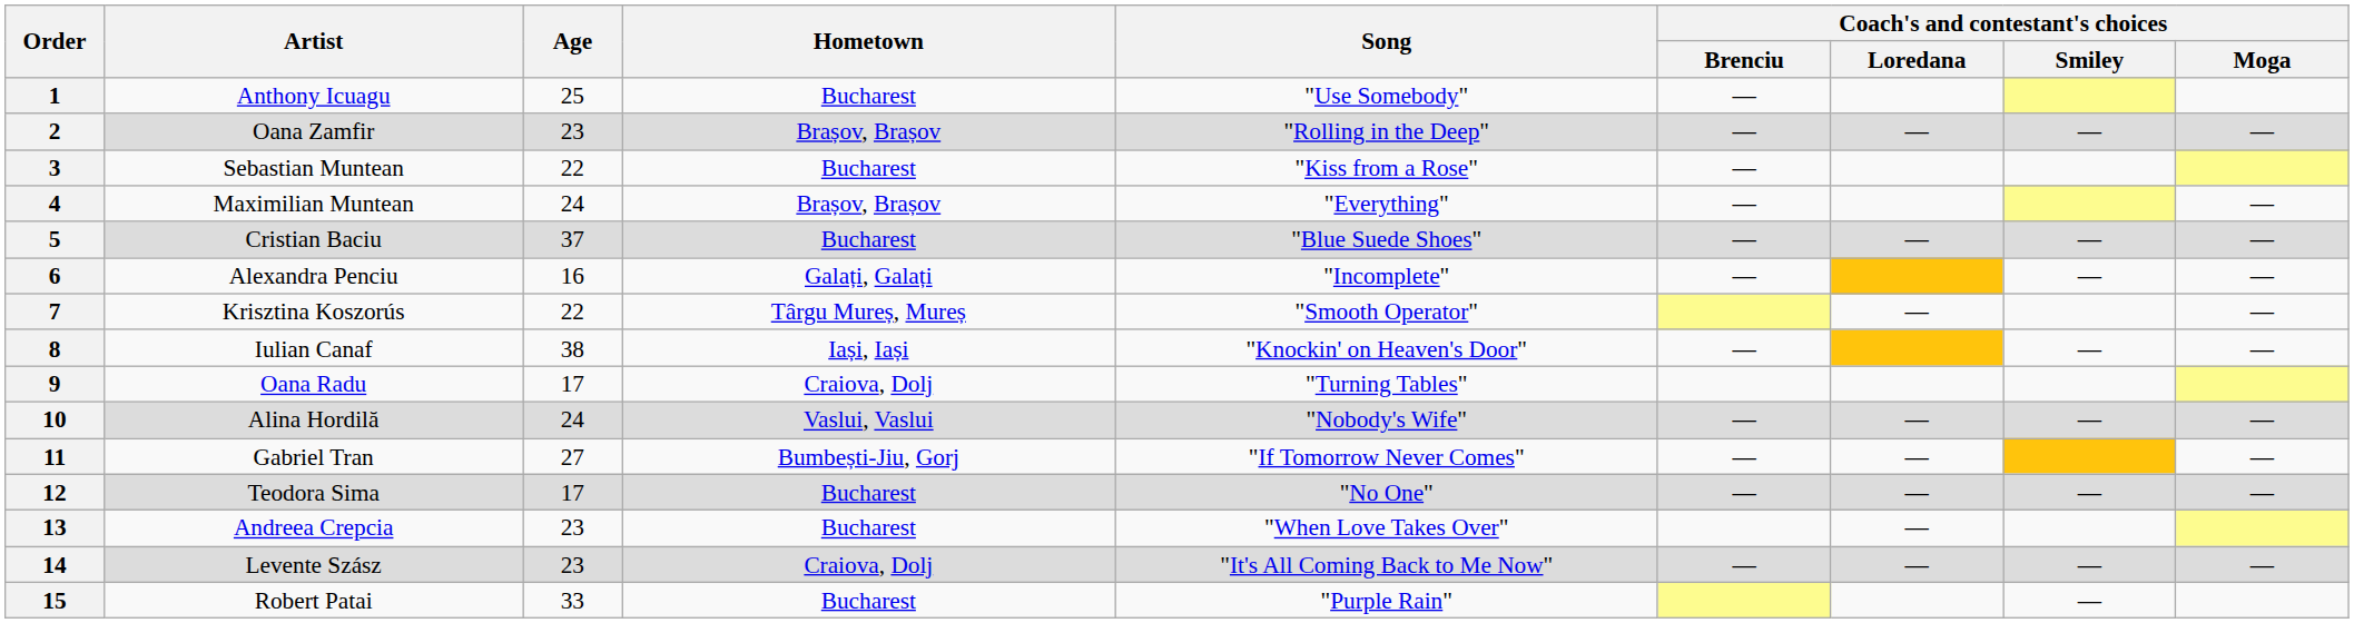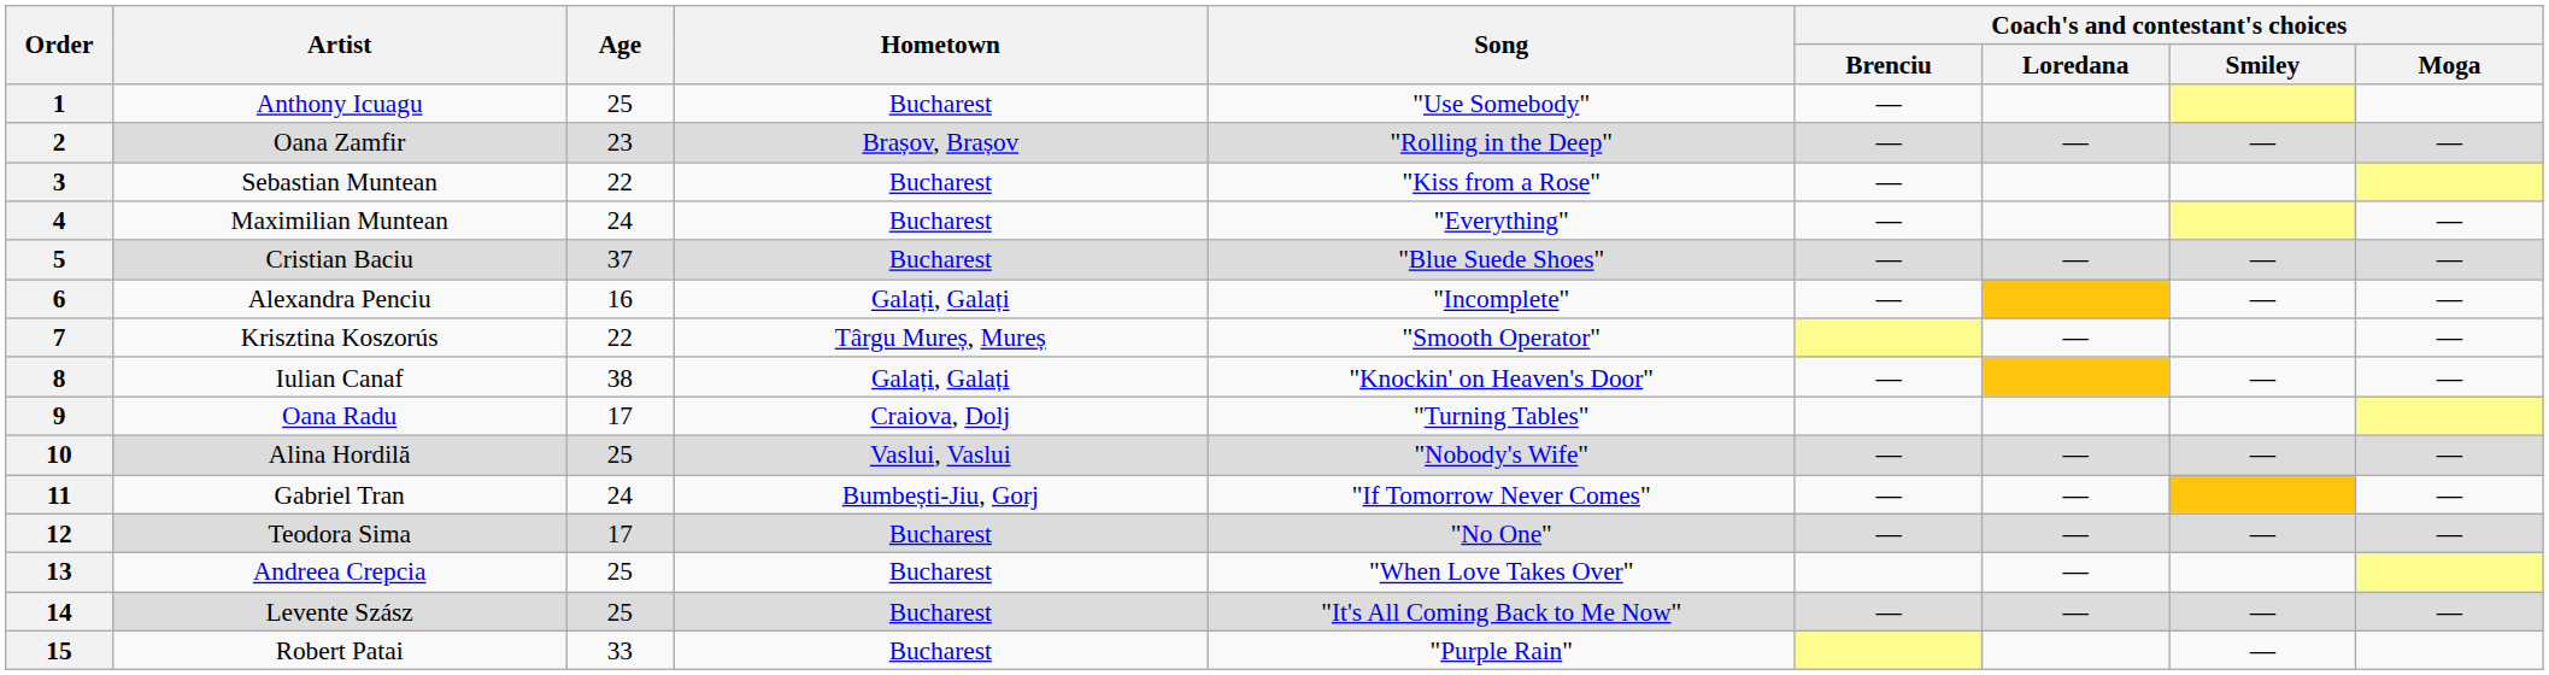 <table class="wikitable" style="text-align:center; line-height:17px; width:100%;">
 <tr>
 <th scope="col" rowspan="2" style="width:04%;">Order</th>
 <th scope="col" rowspan="2" style="width:17%;">Artist</th>
 <th scope="col" rowspan="2" style="width:04%;">Age</th>
 <th scope="col" rowspan="2" style="width:20%;">Hometown</th>
 <th scope="col" rowspan="2" style="width:22%;">Song</th>
 <th scope="col" colspan="4" style="width:24%;">Coach's and contestant's choices</th>
 </tr>
 <tr>
 <th style="width:07%;">Brenciu</th>
 <th style="width:07%;">Loredana</th>
 <th style="width:07%;">Smiley</th>
 <th style="width:07%;">Moga</th>
 </tr>
 <tr>
 <th>1</th>
 <td><a href='#'>Anthony Icuagu</a></td>
 <td>25</td>
 <td><a href='#'>Bucharest</a></td>
 <td>"<a href='#'>Use Somebody</a>"</td>
 <td>—</td>
 <td><strong></strong></td>
 <td style="background:#fdfc8f;"><strong></strong></td>
 <td><strong></strong></td>
 </tr>
 <tr style="background:#dcdcdc;">
 <th>2</th>
 <td>Oana Zamfir</td>
 <td>23</td>
 <td><a href='#'>Brașov</a>, <a href='#'>Brașov</a></td>
 <td>"<a href='#'>Rolling in the Deep</a>"</td>
 <td>—</td>
 <td>—</td>
 <td>—</td>
 <td>—</td>
 </tr>
 <tr>
 <th>3</th>
 <td>Sebastian Muntean</td>
 <td>22</td>
 <td><a href='#'>Bucharest</a></td>
 <td>"<a href='#'>Kiss from a Rose</a>"</td>
 <td>—</td>
 <td><strong></strong></td>
 <td><strong></strong></td>
 <td style="background:#fdfc8f;"><strong></strong></td>
 </tr>
 <tr>
 <th>4</th>
 <td>Maximilian Muntean</td>
 <td>24</td>
-<td><a href='#'>Brașov</a>, <a href='#'>Brașov</a></td>
+<td><a href='#'>Bucharest</a></td>
 <td>"<a href='#'>Everything</a>"</td>
 <td>—</td>
 <td><strong></strong></td>
 <td style="background:#fdfc8f;"><strong></strong></td>
 <td>—</td>
 </tr>
 <tr style="background:#dcdcdc;">
 <th>5</th>
 <td>Cristian Baciu</td>
 <td>37</td>
 <td><a href='#'>Bucharest</a></td>
 <td>"<a href='#'>Blue Suede Shoes</a>"</td>
 <td>—</td>
 <td>—</td>
 <td>—</td>
 <td>—</td>
 </tr>
 <tr>
 <th>6</th>
 <td>Alexandra Penciu</td>
 <td>16</td>
 <td><a href='#'>Galați</a>, <a href='#'>Galați</a></td>
 <td>"<a href='#'>Incomplete</a>"</td>
 <td>—</td>
 <td style="background:#ffc40c;"><strong></strong></td>
 <td>—</td>
 <td>—</td>
 </tr>
 <tr>
 <th>7</th>
 <td>Krisztina Koszorús</td>
 <td>22</td>
 <td><a href='#'>Târgu Mureș</a>, <a href='#'>Mureș</a></td>
 <td>"<a href='#'>Smooth Operator</a>"</td>
 <td style="background:#fdfc8f;"><strong></strong></td>
 <td>—</td>
 <td><strong></strong></td>
 <td>—</td>
 </tr>
 <tr>
 <th>8</th>
 <td>Iulian Canaf</td>
 <td>38</td>
-<td><a href='#'>Iași</a>, <a href='#'>Iași</a></td>
+<td><a href='#'>Galați</a>, <a href='#'>Galați</a></td>
 <td>"<a href='#'>Knockin' on Heaven's Door</a>"</td>
 <td>—</td>
 <td style="background:#ffc40c;"><strong></strong></td>
 <td>—</td>
 <td>—</td>
 </tr>
 <tr>
 <th>9</th>
 <td><a href='#'>Oana Radu</a></td>
 <td>17</td>
 <td><a href='#'>Craiova</a>, <a href='#'>Dolj</a></td>
 <td>"<a href='#'>Turning Tables</a>"</td>
 <td><strong></strong></td>
 <td><strong></strong></td>
 <td><strong></strong></td>
 <td style="background:#fdfc8f;"><strong></strong></td>
 </tr>
 <tr style="background:#dcdcdc;">
 <th>10</th>
 <td>Alina Hordilă</td>
-<td>24</td>
+<td>25</td>
 <td><a href='#'>Vaslui</a>, <a href='#'>Vaslui</a></td>
 <td>"<a href='#'>Nobody's Wife</a>"</td>
 <td>—</td>
 <td>—</td>
 <td>—</td>
 <td>—</td>
 </tr>
 <tr>
 <th>11</th>
 <td>Gabriel Tran</td>
-<td>27</td>
+<td>24</td>
 <td><a href='#'>Bumbești-Jiu</a>, <a href='#'>Gorj</a></td>
 <td>"<a href='#'>If Tomorrow Never Comes</a>"</td>
 <td>—</td>
 <td>—</td>
 <td style="background:#ffc40c;"><strong></strong></td>
 <td>—</td>
 </tr>
 <tr style="background:#dcdcdc;">
 <th>12</th>
 <td>Teodora Sima</td>
 <td>17</td>
 <td><a href='#'>Bucharest</a></td>
 <td>"<a href='#'>No One</a>"</td>
 <td>—</td>
 <td>—</td>
 <td>—</td>
 <td>—</td>
 </tr>
 <tr>
 <th>13</th>
 <td><a href='#'>Andreea Crepcia</a></td>
-<td>23</td>
+<td>25</td>
 <td><a href='#'>Bucharest</a></td>
 <td>"<a href='#'>When Love Takes Over</a>"</td>
 <td><strong></strong></td>
 <td>—</td>
 <td><strong></strong></td>
 <td style="background:#fdfc8f;"><strong></strong></td>
 </tr>
 <tr style="background:#dcdcdc;">
 <th>14</th>
 <td>Levente Szász</td>
-<td>23</td>
-<td><a href='#'>Craiova</a>, <a href='#'>Dolj</a></td>
+<td>25</td>
+<td><a href='#'>Bucharest</a></td>
 <td>"<a href='#'>It's All Coming Back to Me Now</a>"</td>
 <td>—</td>
 <td>—</td>
 <td>—</td>
 <td>—</td>
 </tr>
 <tr>
 <th>15</th>
 <td>Robert Patai</td>
 <td>33</td>
 <td><a href='#'>Bucharest</a></td>
 <td>"<a href='#'>Purple Rain</a>"</td>
 <td style="background:#fdfc8f;"><strong></strong></td>
 <td><strong></strong></td>
 <td>—</td>
 <td><strong></strong></td>
 </tr>
 </table>
